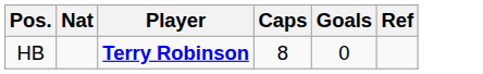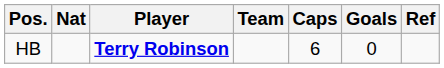 <table class="wikitable" style="text-align:center; border:1px #aaa solid;">
 <tr>
 <th>Pos.</th>
 <th>Nat</th>
 <th>Player</th>
+<th>Team</th>
 <th>Caps</th>
 <th>Goals</th>
 <th>Ref</th>
 </tr>
 <tr>
 <td>HB</td>
 <td></td>
 <td style="text-align:left;"><strong><a href='#'>Terry Robinson</a></strong></td>
-<td>8</td>
+<td></td>
+<td>6</td>
 <td>0</td>
 <td></td>
 </tr>
 </table>
